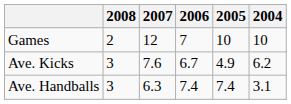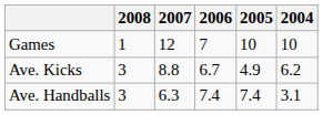 <table class="wikitable">
 <tr>
 <th></th>
 <th>2008</th>
 <th>2007</th>
 <th>2006</th>
 <th>2005</th>
 <th>2004</th>
 </tr>
 <tr>
 <td>Games</td>
-<td>2</td>
+<td>1</td>
 <td>12</td>
 <td>7</td>
 <td>10</td>
 <td>10</td>
 </tr>
 <tr>
 <td>Ave. Kicks</td>
 <td>3</td>
-<td>7.6</td>
+<td>8.8</td>
 <td>6.7</td>
 <td>4.9</td>
 <td>6.2</td>
 </tr>
 <tr>
 <td>Ave. Handballs</td>
 <td>3</td>
 <td>6.3</td>
 <td>7.4</td>
 <td>7.4</td>
 <td>3.1</td>
 </tr>
 </table>
